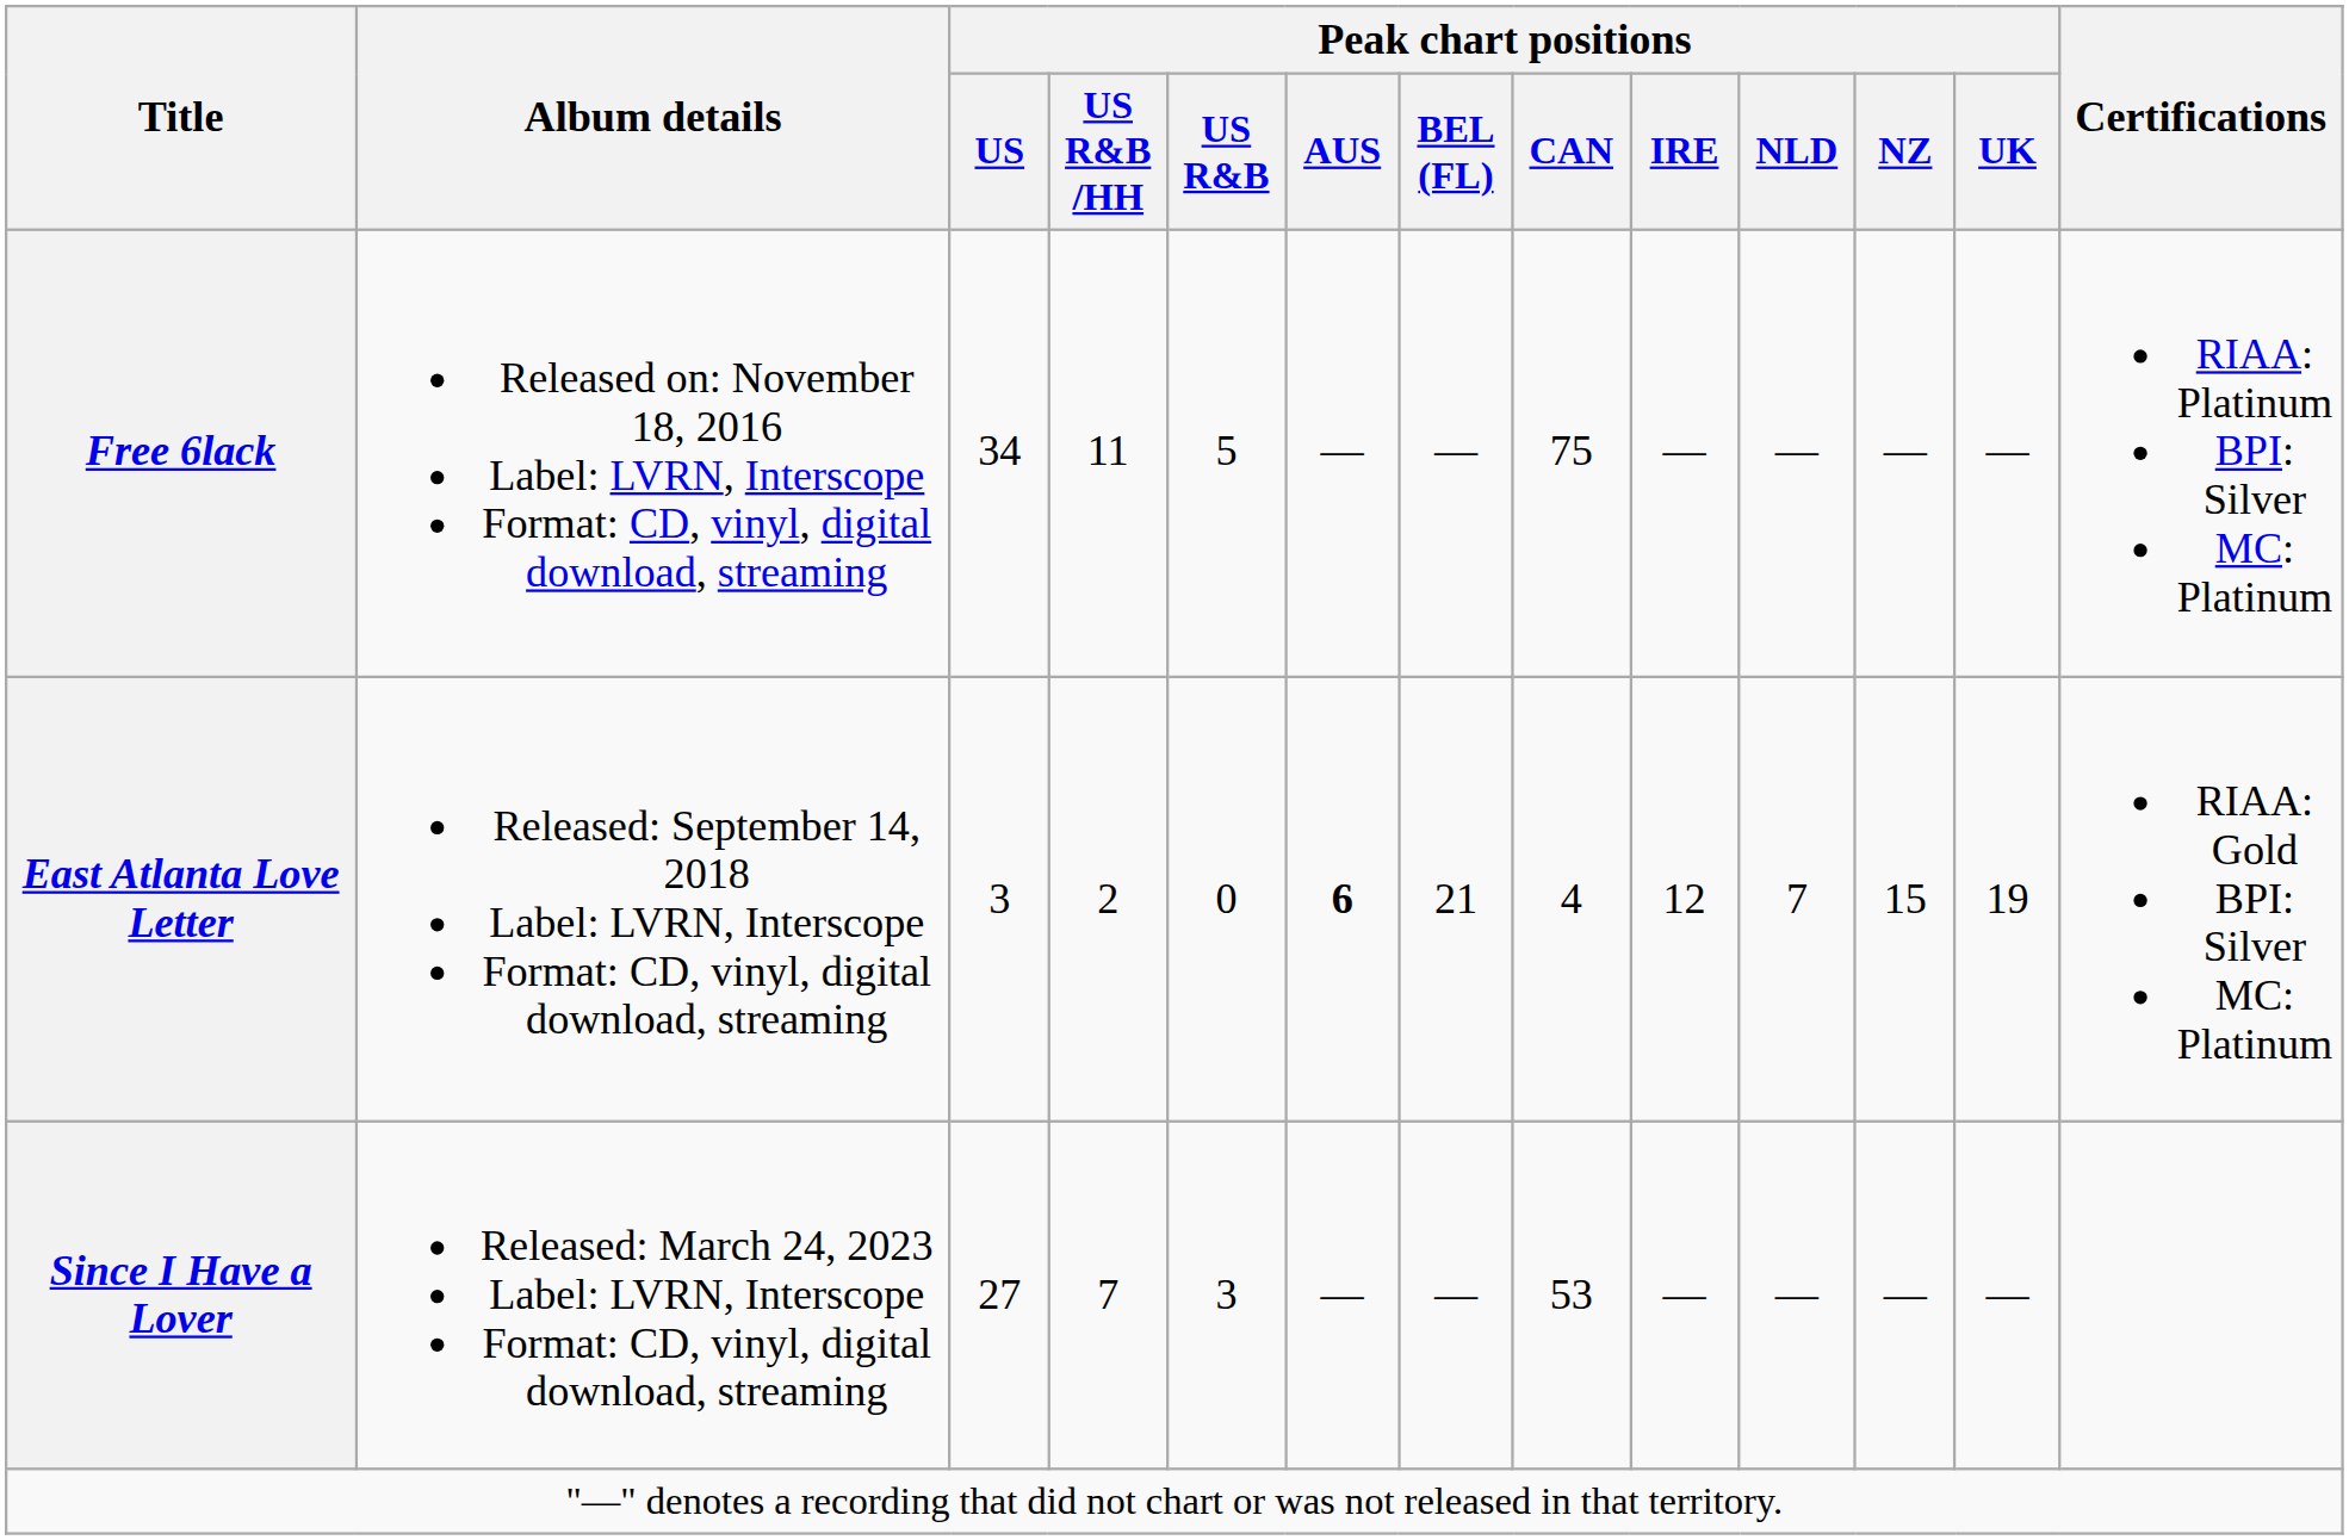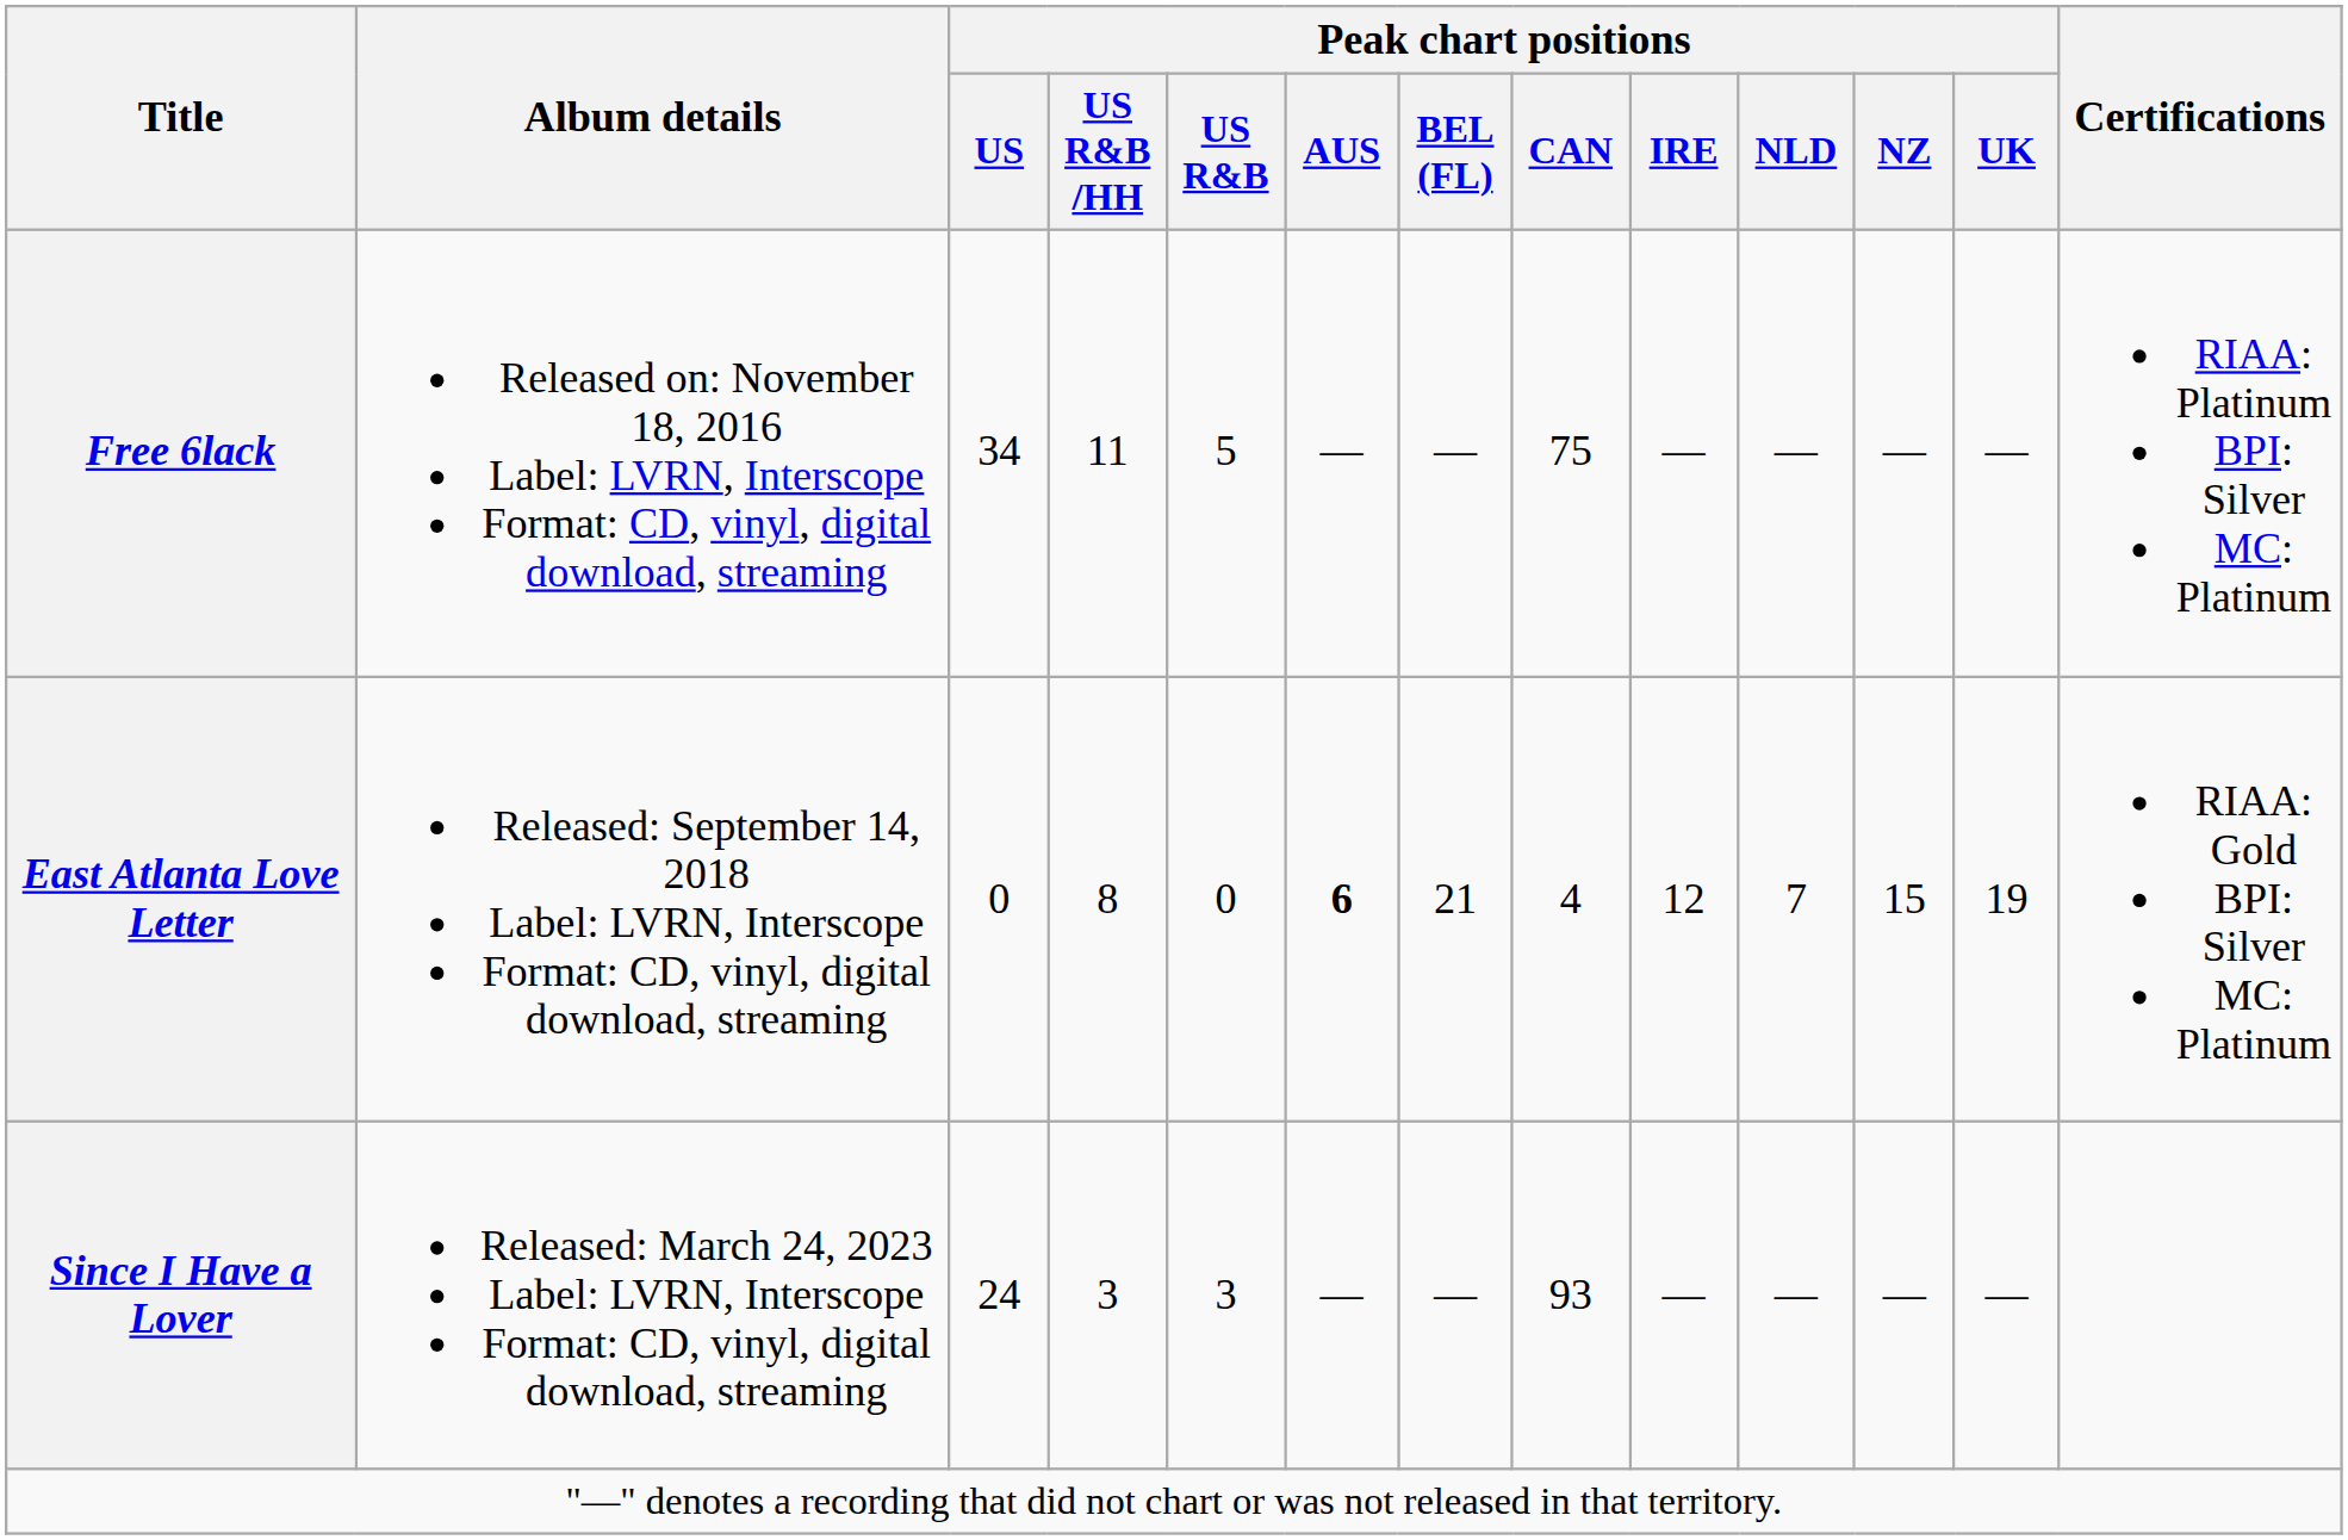 <table class="wikitable plainrowheaders" style="text-align:center;" border="1">
 <tr>
 <th scope="col" rowspan="2" style="width:13em;">Title</th>
 <th scope="col" rowspan="2" style="width:21em;">Album details</th>
 <th scope="col" colspan="10">Peak chart positions</th>
 <th scope="col" rowspan="2">Certifications</th>
 </tr>
 <tr>
 <th scope="col" style="width:3em;font-size:90%;"><a href='#'>US</a><br></th>
 <th scope="col" style="width:3em;font-size:90%;"><a href='#'>US<br>R&B<br>/HH</a><br></th>
 <th scope="col" style="width:3em;font-size:90%;"><a href='#'>US<br>R&B</a><br></th>
 <th scope="col" style="width:3em;font-size:90%;"><a href='#'>AUS</a><br></th>
 <th scope="col" style="width:3em;font-size:90%;"><a href='#'>BEL<br>(FL)</a><br></th>
 <th scope="col" style="width:3em;font-size:90%;"><a href='#'>CAN</a><br></th>
 <th scope="col" style="width:3em;font-size:90%;"><a href='#'>IRE</a><br></th>
 <th scope="col" style="width:3em;font-size:90%;"><a href='#'>NLD</a><br></th>
 <th scope="col" style="width:3em;font-size:90%;"><a href='#'>NZ</a><br></th>
 <th scope="col" style="width:3em;font-size:90%;"><a href='#'>UK</a><br></th>
 </tr>
 <tr>
 <th scope="row"><em><a href='#'>Free 6lack</a></em></th>
 <td><br><ul><li>Released on: November 18, 2016</li><li>Label: <a href='#'>LVRN</a>, <a href='#'>Interscope</a></li><li>Format: <a href='#'>CD</a>, <a href='#'>vinyl</a>, <a href='#'>digital download</a>, <a href='#'>streaming</a></li></ul></td>
 <td>34</td>
 <td>11</td>
 <td>5</td>
 <td>—</td>
 <td>—</td>
 <td>75</td>
 <td>—</td>
 <td>—</td>
 <td>—</td>
 <td>—</td>
 <td><br><ul><li><a href='#'>RIAA</a>: Platinum</li><li><a href='#'>BPI</a>: Silver</li><li><a href='#'>MC</a>: Platinum</li></ul></td>
 </tr>
 <tr>
 <th scope="row"><em><a href='#'>East Atlanta Love Letter</a></em></th>
 <td><br><ul><li>Released: September 14, 2018</li><li>Label: LVRN, Interscope</li><li>Format: CD, vinyl, digital download, streaming</li></ul></td>
-<td>3</td>
-<td>2</td>
+<td>0</td>
+<td>8</td>
 <td>0</td>
 <td><strong>6</strong></td>
 <td>21</td>
 <td>4</td>
 <td>12</td>
 <td>7</td>
 <td>15</td>
 <td>19</td>
 <td><br><ul><li>RIAA: Gold</li><li>BPI: Silver</li><li>MC: Platinum</li></ul></td>
 </tr>
 <tr>
 <th scope="row"><em><a href='#'>Since I Have a Lover</a></em></th>
 <td><br><ul><li>Released: March 24, 2023</li><li>Label: LVRN, Interscope</li><li>Format: CD, vinyl, digital download, streaming</li></ul></td>
-<td>27</td>
-<td>7</td>
+<td>24</td>
+<td>3</td>
 <td>3</td>
 <td>—</td>
 <td>—</td>
-<td>53</td>
+<td>93</td>
 <td>—</td>
 <td>—</td>
 <td>—</td>
 <td>—</td>
 </tr>
 <tr>
 <td colspan="14" style="font-size:90%">"—" denotes a recording that did not chart or was not released in that territory.</td>
 </tr>
 </table>
